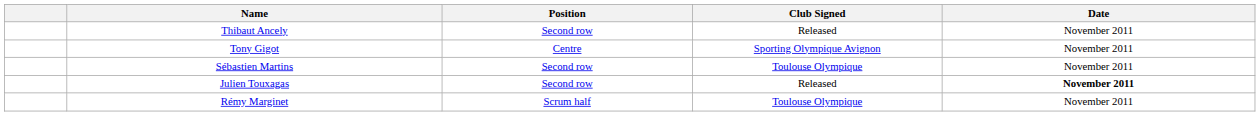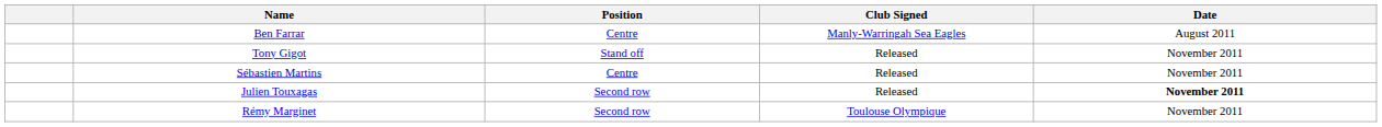 <table class="wikitable sortable"  style="width:100%; font-size:85%;">
 <tr style="background:#efefef;">
 <th width=5%></th>
 <th width=30%>Name</th>
 <th !width=30%>Position</th>
 <th width=20%>Club Signed</th>
 <th width=25%>Date</th>
 </tr>
 <tr style="background:#fff;">
 <td align=center></td>
-<td align=center><a href='#'>Thibaut Ancely</a></td>
-<td align=center><a href='#'>Second row</a></td>
+<td align=center><a href='#'>Ben Farrar</a></td>
+<td align=center><a href='#'>Centre</a></td>
+<td align=center><a href='#'>Manly-Warringah Sea Eagles</a></td>
+<td align=center>August 2011</td>
+</tr>
+<tr style="background:#fff;">
+<td align=center></td>
+<td align=center><a href='#'>Tony Gigot</a></td>
+<td align=center><a href='#'>Stand off</a></td>
 <td align=center>Released</td>
 <td align=center>November 2011</td>
 </tr>
 <tr style="background:#fff;">
 <td align=center></td>
-<td align=center><a href='#'>Tony Gigot</a></td>
+<td align=center><a href='#'>Sébastien Martins</a></td>
 <td align=center><a href='#'>Centre</a></td>
-<td align=center><a href='#'>Sporting Olympique Avignon</a></td>
-<td align=center>November 2011</td>
-</tr>
-<tr style="background:#fff;">
-<td align=center></td>
-<td align=center><a href='#'>Sébastien Martins</a></td>
-<td align=center><a href='#'>Second row</a></td>
-<td align=center><a href='#'>Toulouse Olympique</a></td>
+<td align=center>Released</td>
 <td align=center>November 2011</td>
 </tr>
 <tr style="background:#fff;">
 <td align=center></td>
 <td align=center><a href='#'>Julien Touxagas</a></td>
 <td align=center><a href='#'>Second row</a></td>
 <td align=center>Released</td>
 <td align=center><strong>November 2011</strong></td>
 </tr>
 <tr style="background:#fff;">
 <td align=center></td>
 <td align=center><a href='#'>Rémy Marginet</a></td>
-<td align=center><a href='#'>Scrum half</a></td>
+<td align=center><a href='#'>Second row</a></td>
 <td align=center><a href='#'>Toulouse Olympique</a></td>
 <td align=center>November 2011</td>
 </tr>
 </table>
